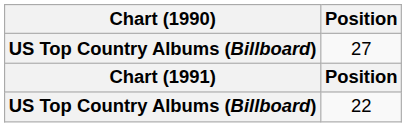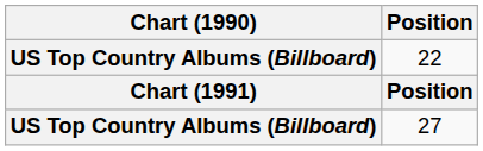 <table class="wikitable plainrowheaders" style="text-align:center">
 <tr>
 <th scope="col">Chart (1990)</th>
 <th scope="col">Position</th>
 </tr>
 <tr>
 <th scope="row">US Top Country Albums (<em>Billboard</em>)</th>
-<td>27</td>
+<td>22</td>
 </tr>
 <tr>
 <th scope="col">Chart (1991)</th>
 <th scope="col">Position</th>
 </tr>
 <tr>
 <th scope="row">US Top Country Albums (<em>Billboard</em>)</th>
-<td>22</td>
+<td>27</td>
 </tr>
 </table>
